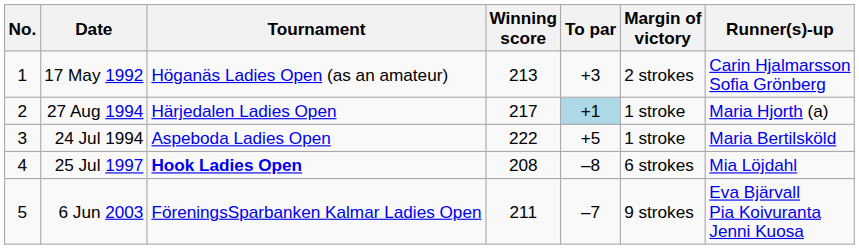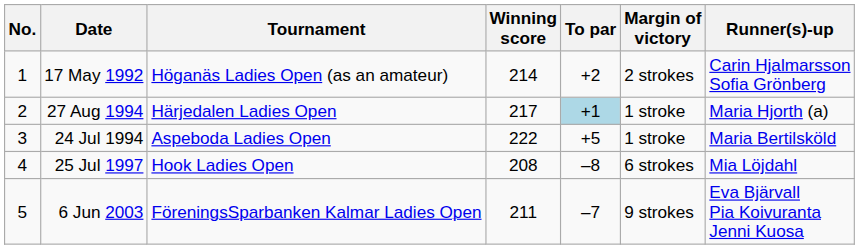 <table class="wikitable" style="font-size:95%;">
 <tr>
 <th>No.</th>
 <th>Date</th>
 <th>Tournament</th>
 <th>Winning<br>score</th>
 <th>To par</th>
 <th>Margin of<br>victory</th>
 <th>Runner(s)-up</th>
 </tr>
 <tr>
 <td align=center>1</td>
 <td align=right>17 May <a href='#'>1992</a></td>
 <td><a href='#'>Höganäs Ladies Open</a> (as an amateur)</td>
-<td align=center>213</td>
-<td align=center>+3</td>
+<td align=center>214</td>
+<td align=center>+2</td>
 <td>2 strokes</td>
 <td> <a href='#'>Carin Hjalmarsson</a><br> <a href='#'>Sofia Grönberg</a></td>
 </tr>
 <tr>
 <td align=center>2</td>
 <td align=right>27 Aug <a href='#'>1994</a></td>
 <td><a href='#'>Härjedalen Ladies Open</a></td>
 <td align=center>217</td>
 <td align=center style="background: lightblue;">+1</td>
 <td>1 stroke</td>
 <td> <a href='#'>Maria Hjorth</a> (a)</td>
 </tr>
 <tr>
 <td align=center>3</td>
 <td align=right>24 Jul 1994</td>
 <td><a href='#'>Aspeboda Ladies Open</a></td>
 <td align=center>222</td>
 <td align=center>+5</td>
 <td>1 stroke</td>
 <td> <a href='#'>Maria Bertilsköld</a></td>
 </tr>
 <tr>
 <td align=center>4</td>
 <td align=right>25 Jul <a href='#'>1997</a></td>
-<td><strong><a href='#'>Hook Ladies Open</a></strong></td>
+<td><a href='#'>Hook Ladies Open</a></td>
 <td align=center>208</td>
 <td align=center>–8</td>
 <td>6 strokes</td>
 <td> <a href='#'>Mia Löjdahl</a></td>
 </tr>
 <tr>
 <td align=center>5</td>
 <td align=right>6 Jun <a href='#'>2003</a></td>
 <td><a href='#'>FöreningsSparbanken Kalmar Ladies Open</a></td>
 <td align=center>211</td>
 <td align=center>–7</td>
 <td>9 strokes</td>
 <td> <a href='#'>Eva Bjärvall</a><br> <a href='#'>Pia Koivuranta</a><br> <a href='#'>Jenni Kuosa</a></td>
 </tr>
 </table>
